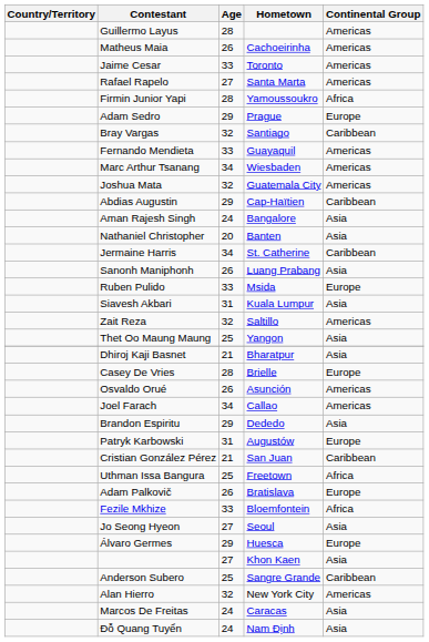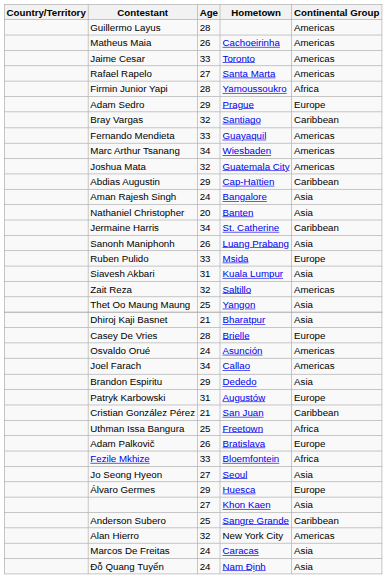 <table class="wikitable sortable" style="font-size: 95%;">
 <tr>
 <th>Country/Territory</th>
 <th>Contestant</th>
 <th>Age</th>
 <th>Hometown</th>
 <th>Continental Group</th>
 </tr>
 <tr>
 <td></td>
 <td>Guillermo Layus</td>
 <td>28</td>
 <td></td>
 <td>Americas</td>
 </tr>
 <tr>
 <td></td>
 <td>Matheus Maia</td>
 <td>26</td>
 <td><a href='#'>Cachoeirinha</a></td>
 <td>Americas</td>
 </tr>
 <tr>
 <td></td>
 <td>Jaime Cesar</td>
 <td>33</td>
 <td><a href='#'>Toronto</a></td>
 <td>Americas</td>
 </tr>
 <tr>
 <td></td>
 <td>Rafael Rapelo</td>
 <td>27</td>
 <td><a href='#'>Santa Marta</a></td>
 <td>Americas</td>
 </tr>
 <tr>
 <td></td>
 <td>Firmin Junior Yapi</td>
 <td>28</td>
 <td><a href='#'>Yamoussoukro</a></td>
 <td>Africa</td>
 </tr>
 <tr>
 <td></td>
 <td>Adam Sedro</td>
 <td>29</td>
 <td><a href='#'>Prague</a></td>
 <td>Europe</td>
 </tr>
 <tr>
 <td></td>
 <td>Bray Vargas</td>
 <td>32</td>
 <td><a href='#'>Santiago</a></td>
 <td>Caribbean</td>
 </tr>
 <tr>
 <td></td>
 <td>Fernando Mendieta</td>
 <td>33</td>
 <td><a href='#'>Guayaquil</a></td>
 <td>Americas</td>
 </tr>
 <tr>
 <td></td>
 <td>Marc Arthur Tsanang</td>
 <td>34</td>
 <td><a href='#'>Wiesbaden</a></td>
 <td>Americas</td>
 </tr>
 <tr>
 <td></td>
 <td>Joshua Mata</td>
 <td>32</td>
 <td><a href='#'>Guatemala City</a></td>
 <td>Americas</td>
 </tr>
 <tr>
 <td></td>
 <td>Abdias Augustin</td>
 <td>29</td>
 <td><a href='#'>Cap-Haïtien</a></td>
 <td>Caribbean</td>
 </tr>
 <tr>
 <td></td>
 <td>Aman Rajesh Singh</td>
 <td>24</td>
 <td><a href='#'>Bangalore</a></td>
 <td>Asia</td>
 </tr>
 <tr>
 <td></td>
 <td>Nathaniel Christopher</td>
 <td>20</td>
 <td><a href='#'>Banten</a></td>
 <td>Asia</td>
 </tr>
 <tr>
 <td></td>
 <td>Jermaine Harris</td>
 <td>34</td>
 <td><a href='#'>St. Catherine</a></td>
 <td>Caribbean</td>
 </tr>
 <tr>
 <td></td>
 <td>Sanonh Maniphonh</td>
 <td>26</td>
 <td><a href='#'>Luang Prabang</a></td>
 <td>Asia</td>
 </tr>
 <tr>
 <td></td>
 <td>Ruben Pulido</td>
 <td>33</td>
 <td><a href='#'>Msida</a></td>
 <td>Europe</td>
 </tr>
 <tr>
 <td></td>
 <td>Siavesh Akbari</td>
 <td>31</td>
 <td><a href='#'>Kuala Lumpur</a></td>
 <td>Asia</td>
 </tr>
 <tr>
 <td></td>
 <td>Zait Reza</td>
 <td>32</td>
 <td><a href='#'>Saltillo</a></td>
 <td>Americas</td>
 </tr>
 <tr>
 <td></td>
 <td>Thet Oo Maung Maung</td>
 <td>25</td>
 <td><a href='#'>Yangon</a></td>
 <td>Asia</td>
 </tr>
 <tr>
 </tr>
 <tr>
 <td></td>
 <td>Dhiroj Kaji Basnet</td>
 <td>21</td>
 <td><a href='#'>Bharatpur</a></td>
 <td>Asia</td>
 </tr>
 <tr>
 <td></td>
 <td>Casey De Vries</td>
 <td>28</td>
 <td><a href='#'>Brielle</a></td>
 <td>Europe</td>
 </tr>
 <tr>
 <td></td>
 <td>Osvaldo Orué</td>
-<td>26</td>
+<td>24</td>
 <td><a href='#'>Asunción</a></td>
 <td>Americas</td>
 </tr>
 <tr>
 <td></td>
 <td>Joel Farach</td>
 <td>34</td>
 <td><a href='#'>Callao</a></td>
 <td>Americas</td>
 </tr>
 <tr>
 <td></td>
 <td>Brandon Espiritu</td>
 <td>29</td>
 <td><a href='#'>Dededo</a></td>
 <td>Asia</td>
 </tr>
 <tr>
 <td></td>
 <td>Patryk Karbowski</td>
 <td>31</td>
 <td><a href='#'>Augustów</a></td>
 <td>Europe</td>
 </tr>
 <tr>
 <td></td>
 <td>Cristian González Pérez</td>
 <td>21</td>
 <td><a href='#'>San Juan</a></td>
 <td>Caribbean</td>
 </tr>
 <tr>
 <td></td>
 <td>Uthman Issa Bangura</td>
 <td>25</td>
 <td><a href='#'>Freetown</a></td>
 <td>Africa</td>
 </tr>
 <tr>
 <td></td>
 <td>Adam Palkovič</td>
 <td>26</td>
 <td><a href='#'>Bratislava</a></td>
 <td>Europe</td>
 </tr>
 <tr>
 <td></td>
 <td><a href='#'>Fezile Mkhize</a></td>
 <td>33</td>
 <td><a href='#'>Bloemfontein</a></td>
 <td>Africa</td>
 </tr>
 <tr>
 <td></td>
 <td>Jo Seong Hyeon</td>
 <td>27</td>
 <td><a href='#'>Seoul</a></td>
 <td>Asia</td>
 </tr>
 <tr>
 <td></td>
 <td>Álvaro Germes</td>
 <td>29</td>
 <td><a href='#'>Huesca</a></td>
 <td>Europe</td>
 </tr>
 <tr>
 <td></td>
 <td></td>
 <td>27</td>
 <td><a href='#'>Khon Kaen</a></td>
 <td>Asia</td>
 </tr>
 <tr>
 <td></td>
 <td>Anderson Subero</td>
 <td>25</td>
 <td><a href='#'>Sangre Grande</a></td>
 <td>Caribbean</td>
 </tr>
 <tr>
 <td></td>
 <td>Alan Hierro</td>
 <td>32</td>
 <td>New York City</td>
 <td>Americas</td>
 </tr>
 <tr>
 <td></td>
 <td>Marcos De Freitas</td>
 <td>24</td>
 <td><a href='#'>Caracas</a></td>
 <td>Asia</td>
 </tr>
 <tr>
 <td></td>
 <td>Đỗ Quang Tuyển</td>
 <td>24</td>
 <td><a href='#'>Nam Định</a></td>
 <td>Asia</td>
 </tr>
 </table>
